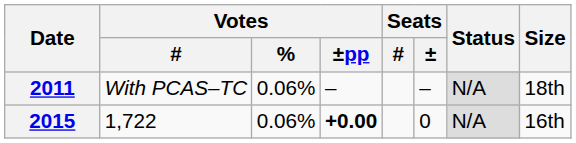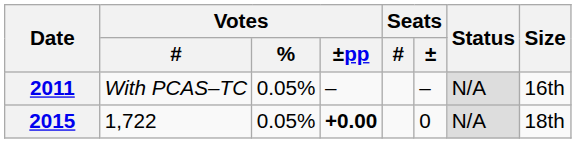 <table class="wikitable" style="font-size:98%;">
 <tr>
 <th width="65" rowspan="2">Date</th>
 <th colspan="3">Votes</th>
 <th colspan="2">Seats</th>
 <th rowspan="2">Status</th>
 <th rowspan="2">Size</th>
 </tr>
 <tr>
 <th>#</th>
 <th>%</th>
 <th>±<a href='#'>pp</a></th>
 <th>#</th>
 <th>±</th>
 </tr>
 <tr>
 <th><a href='#'>2011</a></th>
 <td><em>With PCAS–TC</em></td>
-<td>0.06%</td>
+<td>0.05%</td>
 <td>–</td>
 <td style="text-align:center;"></td>
 <td>–</td>
 <td style="background:#ddd;">N/A</td>
-<td>18th</td>
+<td>16th</td>
 </tr>
 <tr>
 <th><a href='#'>2015</a></th>
 <td>1,722</td>
-<td>0.06%</td>
+<td>0.05%</td>
 <td><strong>+0.00</strong></td>
 <td style="text-align:center;"></td>
 <td>0</td>
 <td style="background:#ddd;">N/A</td>
-<td>16th</td>
+<td>18th</td>
 </tr>
 </table>
